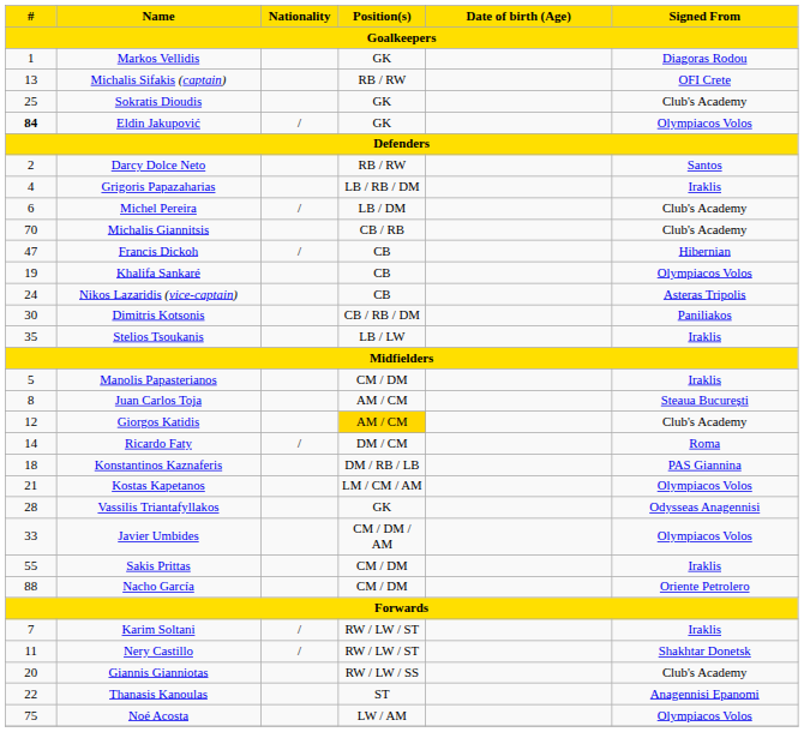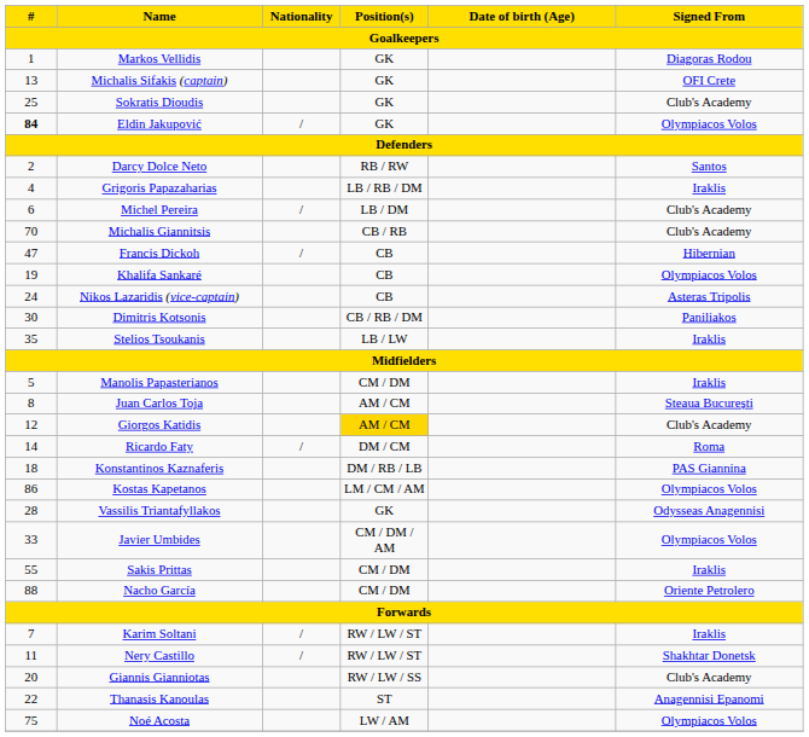 <table class="wikitable" style="text-align:center; font-size:90%;">
 <tr>
 <th style="background:#FFDF00; color:black; text-align:center;"; width=50>#</th>
 <th style="background:#FFDF00; color:black; text-align:center;"; width=220>Name</th>
 <th style="background:#FFDF00; color:black; text-align:center;"; width=80>Nationality</th>
 <th style="background:#FFDF00; color:black; text-align:center;"; width=90>Position(s)</th>
 <th style="background:#FFDF00; color:black; text-align:center;"; width=200>Date of birth (Age)</th>
 <th style="background:#FFDF00; color:black; text-align:center;"; width=200>Signed From</th>
 </tr>
 <tr>
 <th colspan="6" style="background:#FFDF00; color:black; text-align:center"><strong>Goalkeepers</strong></th>
 </tr>
 <tr>
 <td>1</td>
 <td><a href='#'>Markos Vellidis</a></td>
 <td></td>
 <td>GK</td>
 <td></td>
 <td> <a href='#'>Diagoras Rodou</a></td>
 </tr>
 <tr>
 <td>13</td>
 <td><a href='#'>Michalis Sifakis</a> <em>(<a href='#'>captain</a>)</em></td>
 <td></td>
-<td>RB / RW</td>
+<td>GK</td>
 <td></td>
 <td> <a href='#'>OFI Crete</a></td>
 </tr>
 <tr>
 <td>25</td>
 <td><a href='#'>Sokratis Dioudis</a></td>
 <td></td>
 <td>GK</td>
 <td></td>
 <td>Club's Academy</td>
 </tr>
 <tr>
 <td><strong>84</strong></td>
 <td><a href='#'>Eldin Jakupović</a></td>
 <td> / </td>
 <td>GK</td>
 <td></td>
 <td> <a href='#'>Olympiacos Volos</a></td>
 </tr>
 <tr>
 <th colspan="6" style="background:#FFDF00; color:black; text-align:center"><strong>Defenders</strong></th>
 </tr>
 <tr>
 <td>2</td>
 <td><a href='#'>Darcy Dolce Neto</a></td>
 <td></td>
 <td>RB / RW</td>
 <td></td>
 <td> <a href='#'>Santos</a></td>
 </tr>
 <tr>
 <td>4</td>
 <td><a href='#'>Grigoris Papazaharias</a></td>
 <td></td>
 <td>LB / RB / DM</td>
 <td></td>
 <td> <a href='#'>Iraklis</a></td>
 </tr>
 <tr>
 <td>6</td>
 <td><a href='#'>Michel Pereira</a></td>
 <td> / </td>
 <td>LB / DM</td>
 <td></td>
 <td>Club's Academy</td>
 </tr>
 <tr>
 <td>70</td>
 <td><a href='#'>Michalis Giannitsis</a></td>
 <td></td>
 <td>CB / RB</td>
 <td></td>
 <td>Club's Academy</td>
 </tr>
 <tr>
 <td>47</td>
 <td><a href='#'>Francis Dickoh</a></td>
 <td> / </td>
 <td>CB</td>
 <td></td>
 <td> <a href='#'>Hibernian</a></td>
 </tr>
 <tr>
 <td>19</td>
 <td><a href='#'>Khalifa Sankaré</a></td>
 <td></td>
 <td>CB</td>
 <td></td>
 <td> <a href='#'>Olympiacos Volos</a></td>
 </tr>
 <tr>
 <td>24</td>
 <td><a href='#'>Nikos Lazaridis</a> <em>(<a href='#'>vice-captain</a>)</em></td>
 <td></td>
 <td>CB</td>
 <td></td>
 <td> <a href='#'>Asteras Tripolis</a></td>
 </tr>
 <tr>
 <td>30</td>
 <td><a href='#'>Dimitris Kotsonis</a></td>
 <td></td>
 <td>CB / RB / DM</td>
 <td></td>
 <td> <a href='#'>Paniliakos</a></td>
 </tr>
 <tr>
 <td>35</td>
 <td><a href='#'>Stelios Tsoukanis</a></td>
 <td></td>
 <td>LB / LW</td>
 <td></td>
 <td> <a href='#'>Iraklis</a></td>
 </tr>
 <tr>
 <th colspan="6" style="background:#FFDF00; color:black; text-align:center"><strong>Midfielders</strong></th>
 </tr>
 <tr>
 <td>5</td>
 <td><a href='#'>Manolis Papasterianos</a></td>
 <td></td>
 <td>CM / DM</td>
 <td></td>
 <td> <a href='#'>Iraklis</a></td>
 </tr>
 <tr>
 <td>8</td>
 <td><a href='#'>Juan Carlos Toja</a></td>
 <td></td>
 <td>AM / CM</td>
 <td></td>
 <td> <a href='#'>Steaua București</a></td>
 </tr>
 <tr>
 <td>12</td>
 <td><a href='#'>Giorgos Katidis</a></td>
 <td></td>
 <td style="background: gold;">AM / CM</td>
 <td></td>
 <td>Club's Academy</td>
 </tr>
 <tr>
 <td>14</td>
 <td><a href='#'>Ricardo Faty</a></td>
 <td> / </td>
 <td>DM / CM</td>
 <td></td>
 <td> <a href='#'>Roma</a></td>
 </tr>
 <tr>
 <td>18</td>
 <td><a href='#'>Konstantinos Kaznaferis</a></td>
 <td></td>
 <td>DM / RB / LB</td>
 <td></td>
 <td> <a href='#'>PAS Giannina</a></td>
 </tr>
 <tr>
-<td>21</td>
+<td>86</td>
 <td><a href='#'>Kostas Kapetanos</a></td>
 <td></td>
 <td>LM / CM / AM</td>
 <td></td>
 <td> <a href='#'>Olympiacos Volos</a></td>
 </tr>
 <tr>
 <td>28</td>
 <td><a href='#'>Vassilis Triantafyllakos</a></td>
 <td></td>
 <td>GK</td>
 <td></td>
 <td> <a href='#'>Odysseas Anagennisi</a></td>
 </tr>
 <tr>
 <td>33</td>
 <td><a href='#'>Javier Umbides</a></td>
 <td></td>
 <td>CM / DM / AM</td>
 <td></td>
 <td> <a href='#'>Olympiacos Volos</a></td>
 </tr>
 <tr>
 <td>55</td>
 <td><a href='#'>Sakis Prittas</a></td>
 <td></td>
 <td>CM / DM</td>
 <td></td>
 <td> <a href='#'>Iraklis</a></td>
 </tr>
 <tr>
 <td>88</td>
 <td><a href='#'>Nacho García</a></td>
 <td></td>
 <td>CM / DM</td>
 <td></td>
 <td> <a href='#'>Oriente Petrolero</a></td>
 </tr>
 <tr>
 <th colspan="6" style="background:#FFDF00; color:black; text-align:center"><strong>Forwards</strong></th>
 </tr>
 <tr>
 <td>7</td>
 <td><a href='#'>Karim Soltani</a></td>
 <td> / </td>
 <td>RW / LW / ST</td>
 <td></td>
 <td> <a href='#'>Iraklis</a></td>
 </tr>
 <tr>
 <td>11</td>
 <td><a href='#'>Nery Castillo</a></td>
 <td> / </td>
 <td>RW / LW / ST</td>
 <td></td>
 <td> <a href='#'>Shakhtar Donetsk</a></td>
 </tr>
 <tr>
 <td>20</td>
 <td><a href='#'>Giannis Gianniotas</a></td>
 <td></td>
 <td>RW / LW / SS</td>
 <td></td>
 <td>Club's Academy</td>
 </tr>
 <tr>
 <td>22</td>
 <td><a href='#'>Thanasis Kanoulas</a></td>
 <td></td>
 <td>ST</td>
 <td></td>
 <td> <a href='#'>Anagennisi Epanomi</a></td>
 </tr>
 <tr>
 <td>75</td>
 <td><a href='#'>Noé Acosta</a></td>
 <td></td>
 <td>LW / AM</td>
 <td></td>
 <td> <a href='#'>Olympiacos Volos</a></td>
 </tr>
 <tr>
 </tr>
 </table>
